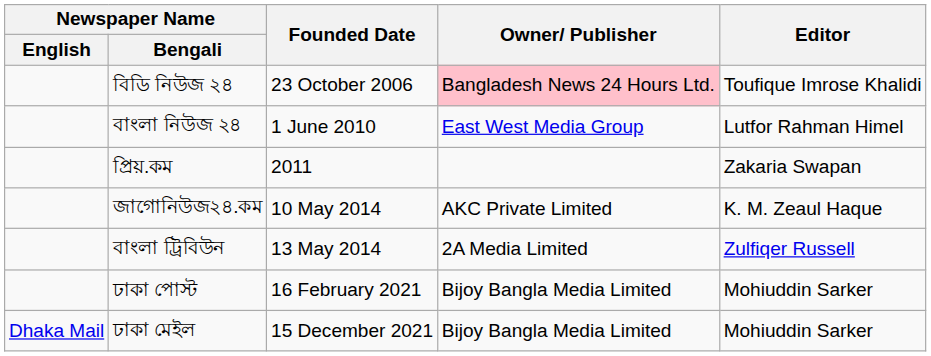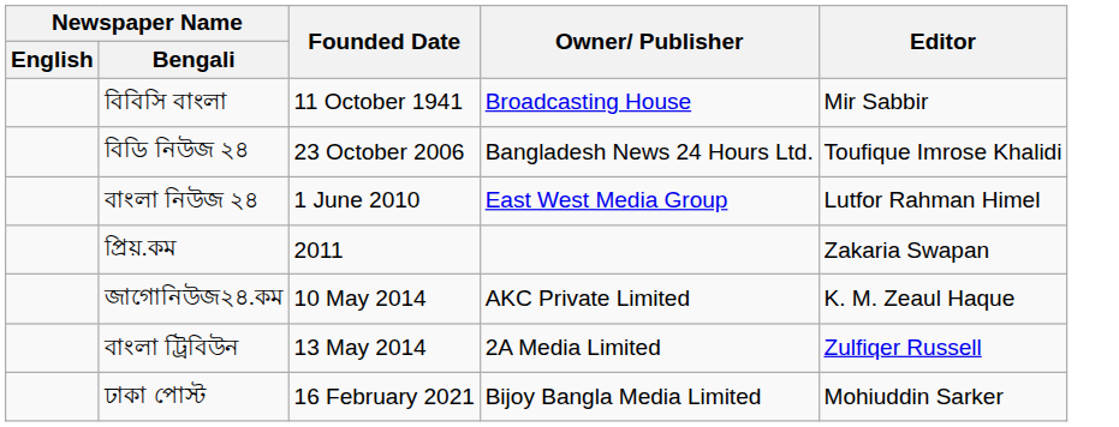 <table class="wikitable sortable">
 <tr>
 <th colspan="2">Newspaper Name</th>
 <th rowspan="2">Founded Date</th>
 <th rowspan="2">Owner/ Publisher</th>
 <th rowspan="2">Editor</th>
 </tr>
 <tr>
 <th>English</th>
 <th>Bengali</th>
 </tr>
 <tr>
 <td></td>
+<td>বিবিসি বাংলা</td>
+<td>11 October 1941</td>
+<td><a href='#'>Broadcasting House</a></td>
+<td>Mir Sabbir</td>
+</tr>
+<tr>
+<td></td>
 <td>বিডি নিউজ ২৪</td>
 <td>23 October 2006</td>
-<td style="background: pink;">Bangladesh News 24 Hours Ltd.</td>
+<td>Bangladesh News 24 Hours Ltd.</td>
 <td>Toufique Imrose Khalidi</td>
 </tr>
 <tr>
 <td></td>
 <td>বাংলা নিউজ ২৪</td>
 <td>1 June 2010</td>
 <td><a href='#'>East West Media Group</a></td>
 <td>Lutfor Rahman Himel</td>
 </tr>
 <tr>
 <td></td>
 <td>প্রিয়.কম</td>
 <td>2011</td>
 <td></td>
 <td>Zakaria Swapan</td>
 </tr>
 <tr>
 <td></td>
 <td>জাগোনিউজ২৪.কম</td>
 <td>10 May 2014</td>
 <td>AKC Private Limited</td>
 <td>K. M. Zeaul Haque</td>
 </tr>
 <tr>
 <td></td>
 <td>বাংলা ট্রিবিউন</td>
 <td>13 May 2014</td>
 <td>2A Media Limited</td>
 <td><a href='#'>Zulfiqer Russell</a></td>
 </tr>
 <tr>
 <td></td>
 <td>ঢাকা পোস্ট</td>
 <td>16 February 2021</td>
 <td>Bijoy Bangla Media Limited</td>
 <td>Mohiuddin Sarker</td>
 </tr>
-<tr>
-<td><a href='#'>Dhaka Mail</a></td>
-<td>ঢাকা মেইল</td>
-<td>15 December 2021</td>
-<td>Bijoy Bangla Media Limited</td>
-<td>Mohiuddin Sarker</td>
-</tr>
 </table>
